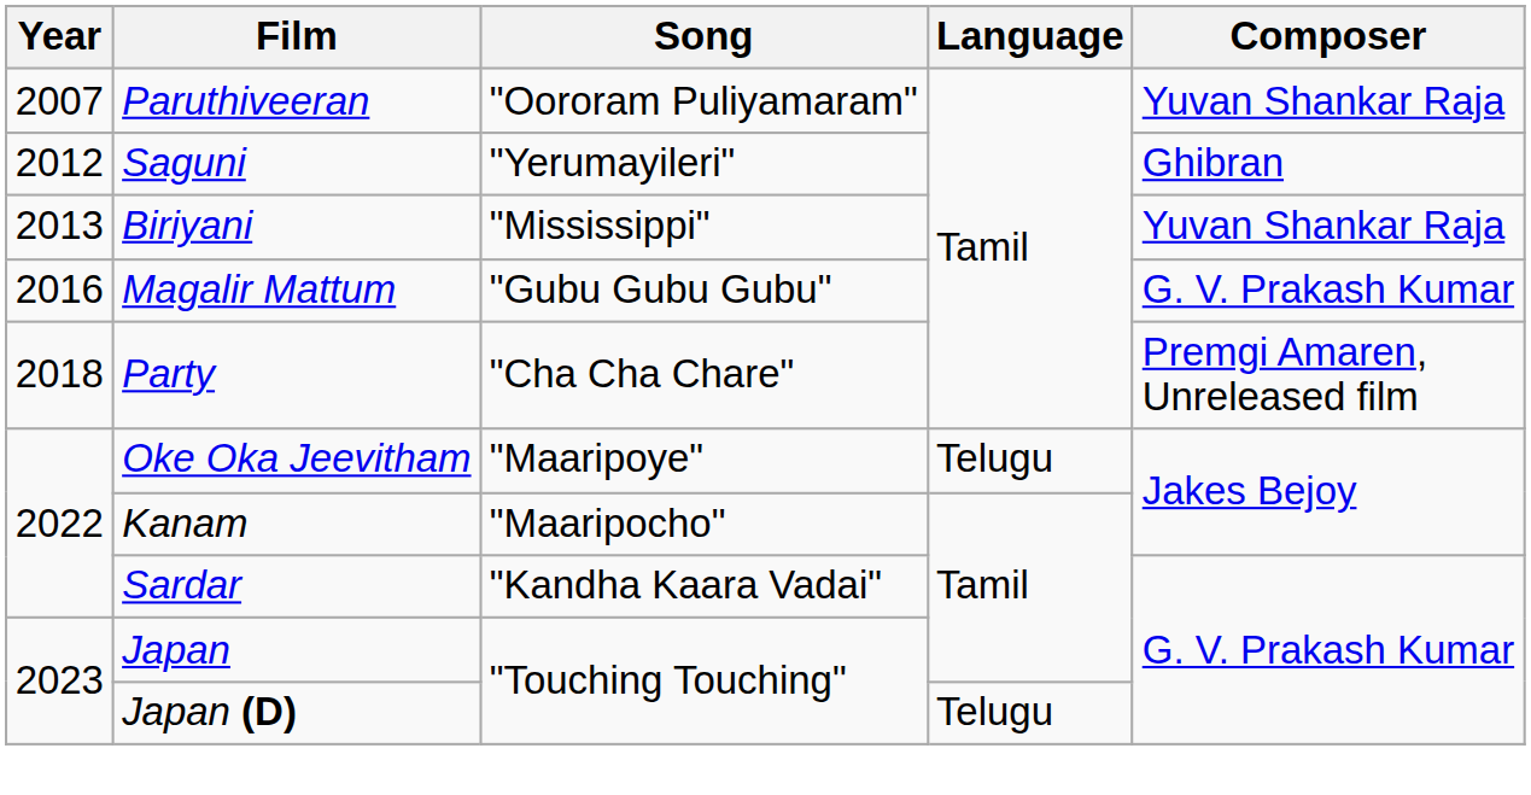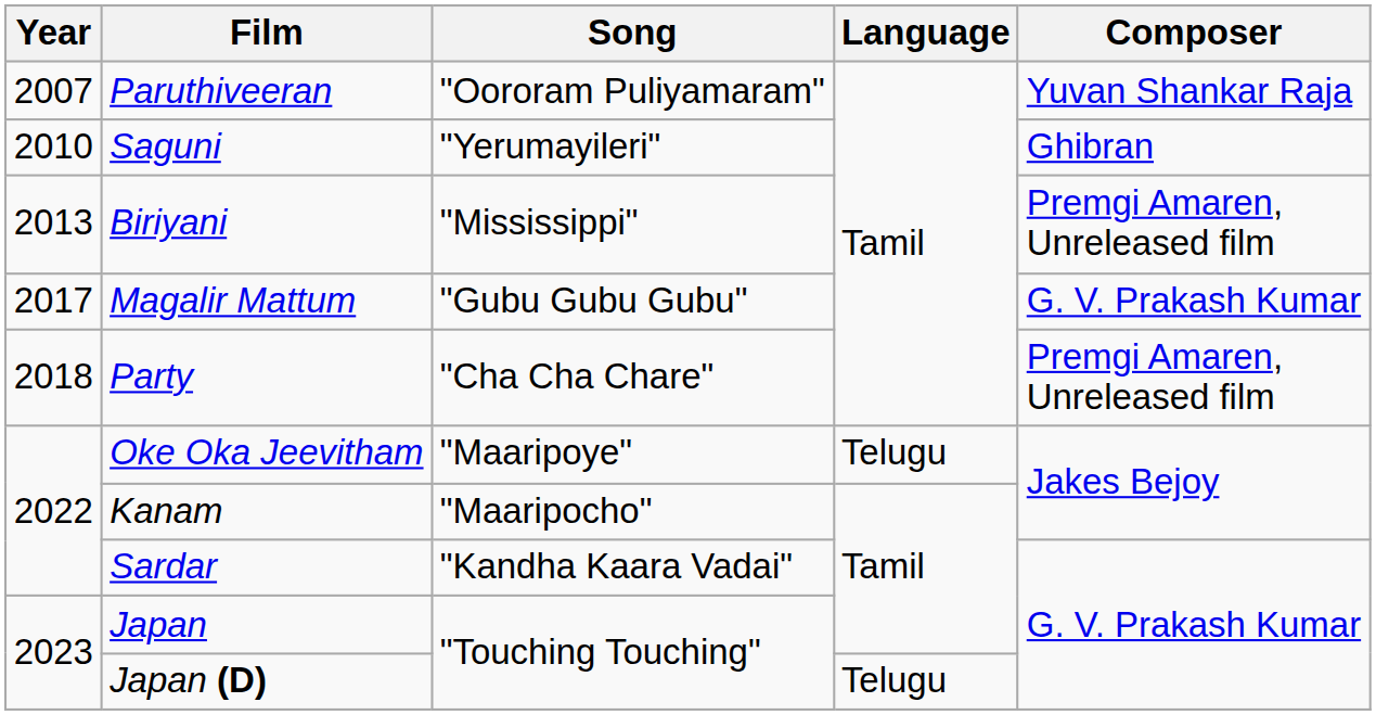 <table class="wikitable sortable">
 <tr>
 <th scope="col">Year</th>
 <th scope="col">Film</th>
 <th scope="col">Song</th>
 <th scope="col">Language</th>
 <th class="unsortable" scope="col">Composer</th>
 </tr>
 <tr>
 <td>2007</td>
 <td><em><a href='#'>Paruthiveeran</a></em></td>
 <td>"Oororam Puliyamaram"</td>
 <td rowspan="5">Tamil</td>
 <td><a href='#'>Yuvan Shankar Raja</a></td>
 </tr>
 <tr>
-<td>2012</td>
+<td>2010</td>
 <td><em><a href='#'>Saguni</a></em></td>
 <td>"Yerumayileri"</td>
 <td><a href='#'>Ghibran</a></td>
 </tr>
 <tr>
 <td>2013</td>
 <td><em><a href='#'>Biriyani</a></em></td>
 <td>"Mississippi"</td>
-<td><a href='#'>Yuvan Shankar Raja</a></td>
+<td><a href='#'>Premgi Amaren</a>,<br>Unreleased film</td>
 </tr>
 <tr>
-<td>2016</td>
+<td>2017</td>
 <td><em><a href='#'>Magalir Mattum</a></em></td>
 <td>"Gubu Gubu Gubu"</td>
 <td><a href='#'>G. V. Prakash Kumar</a></td>
 </tr>
 <tr>
 <td>2018</td>
 <td><em><a href='#'>Party</a></em></td>
 <td>"Cha Cha Chare"</td>
 <td><a href='#'>Premgi Amaren</a>,<br>Unreleased film</td>
 </tr>
 <tr>
 <td rowspan="3">2022</td>
 <td><em><a href='#'>Oke Oka Jeevitham</a></em></td>
 <td>"Maaripoye"</td>
 <td>Telugu</td>
 <td rowspan="2"><a href='#'>Jakes Bejoy</a></td>
 </tr>
 <tr>
 <td><em>Kanam</em></td>
 <td>"Maaripocho"</td>
 <td rowspan="3">Tamil</td>
 </tr>
 <tr>
 <td><a href='#'><em>Sardar</em></a></td>
 <td>"Kandha Kaara Vadai"</td>
 <td rowspan="3"><a href='#'>G. V. Prakash Kumar</a></td>
 </tr>
 <tr>
 <td rowspan="2">2023</td>
 <td><em><a href='#'>Japan</a></em></td>
 <td rowspan="2">"Touching Touching"</td>
 </tr>
 <tr>
 <td><em>Japan</em> <strong>(D)</strong></td>
 <td>Telugu</td>
 </tr>
 </table>
